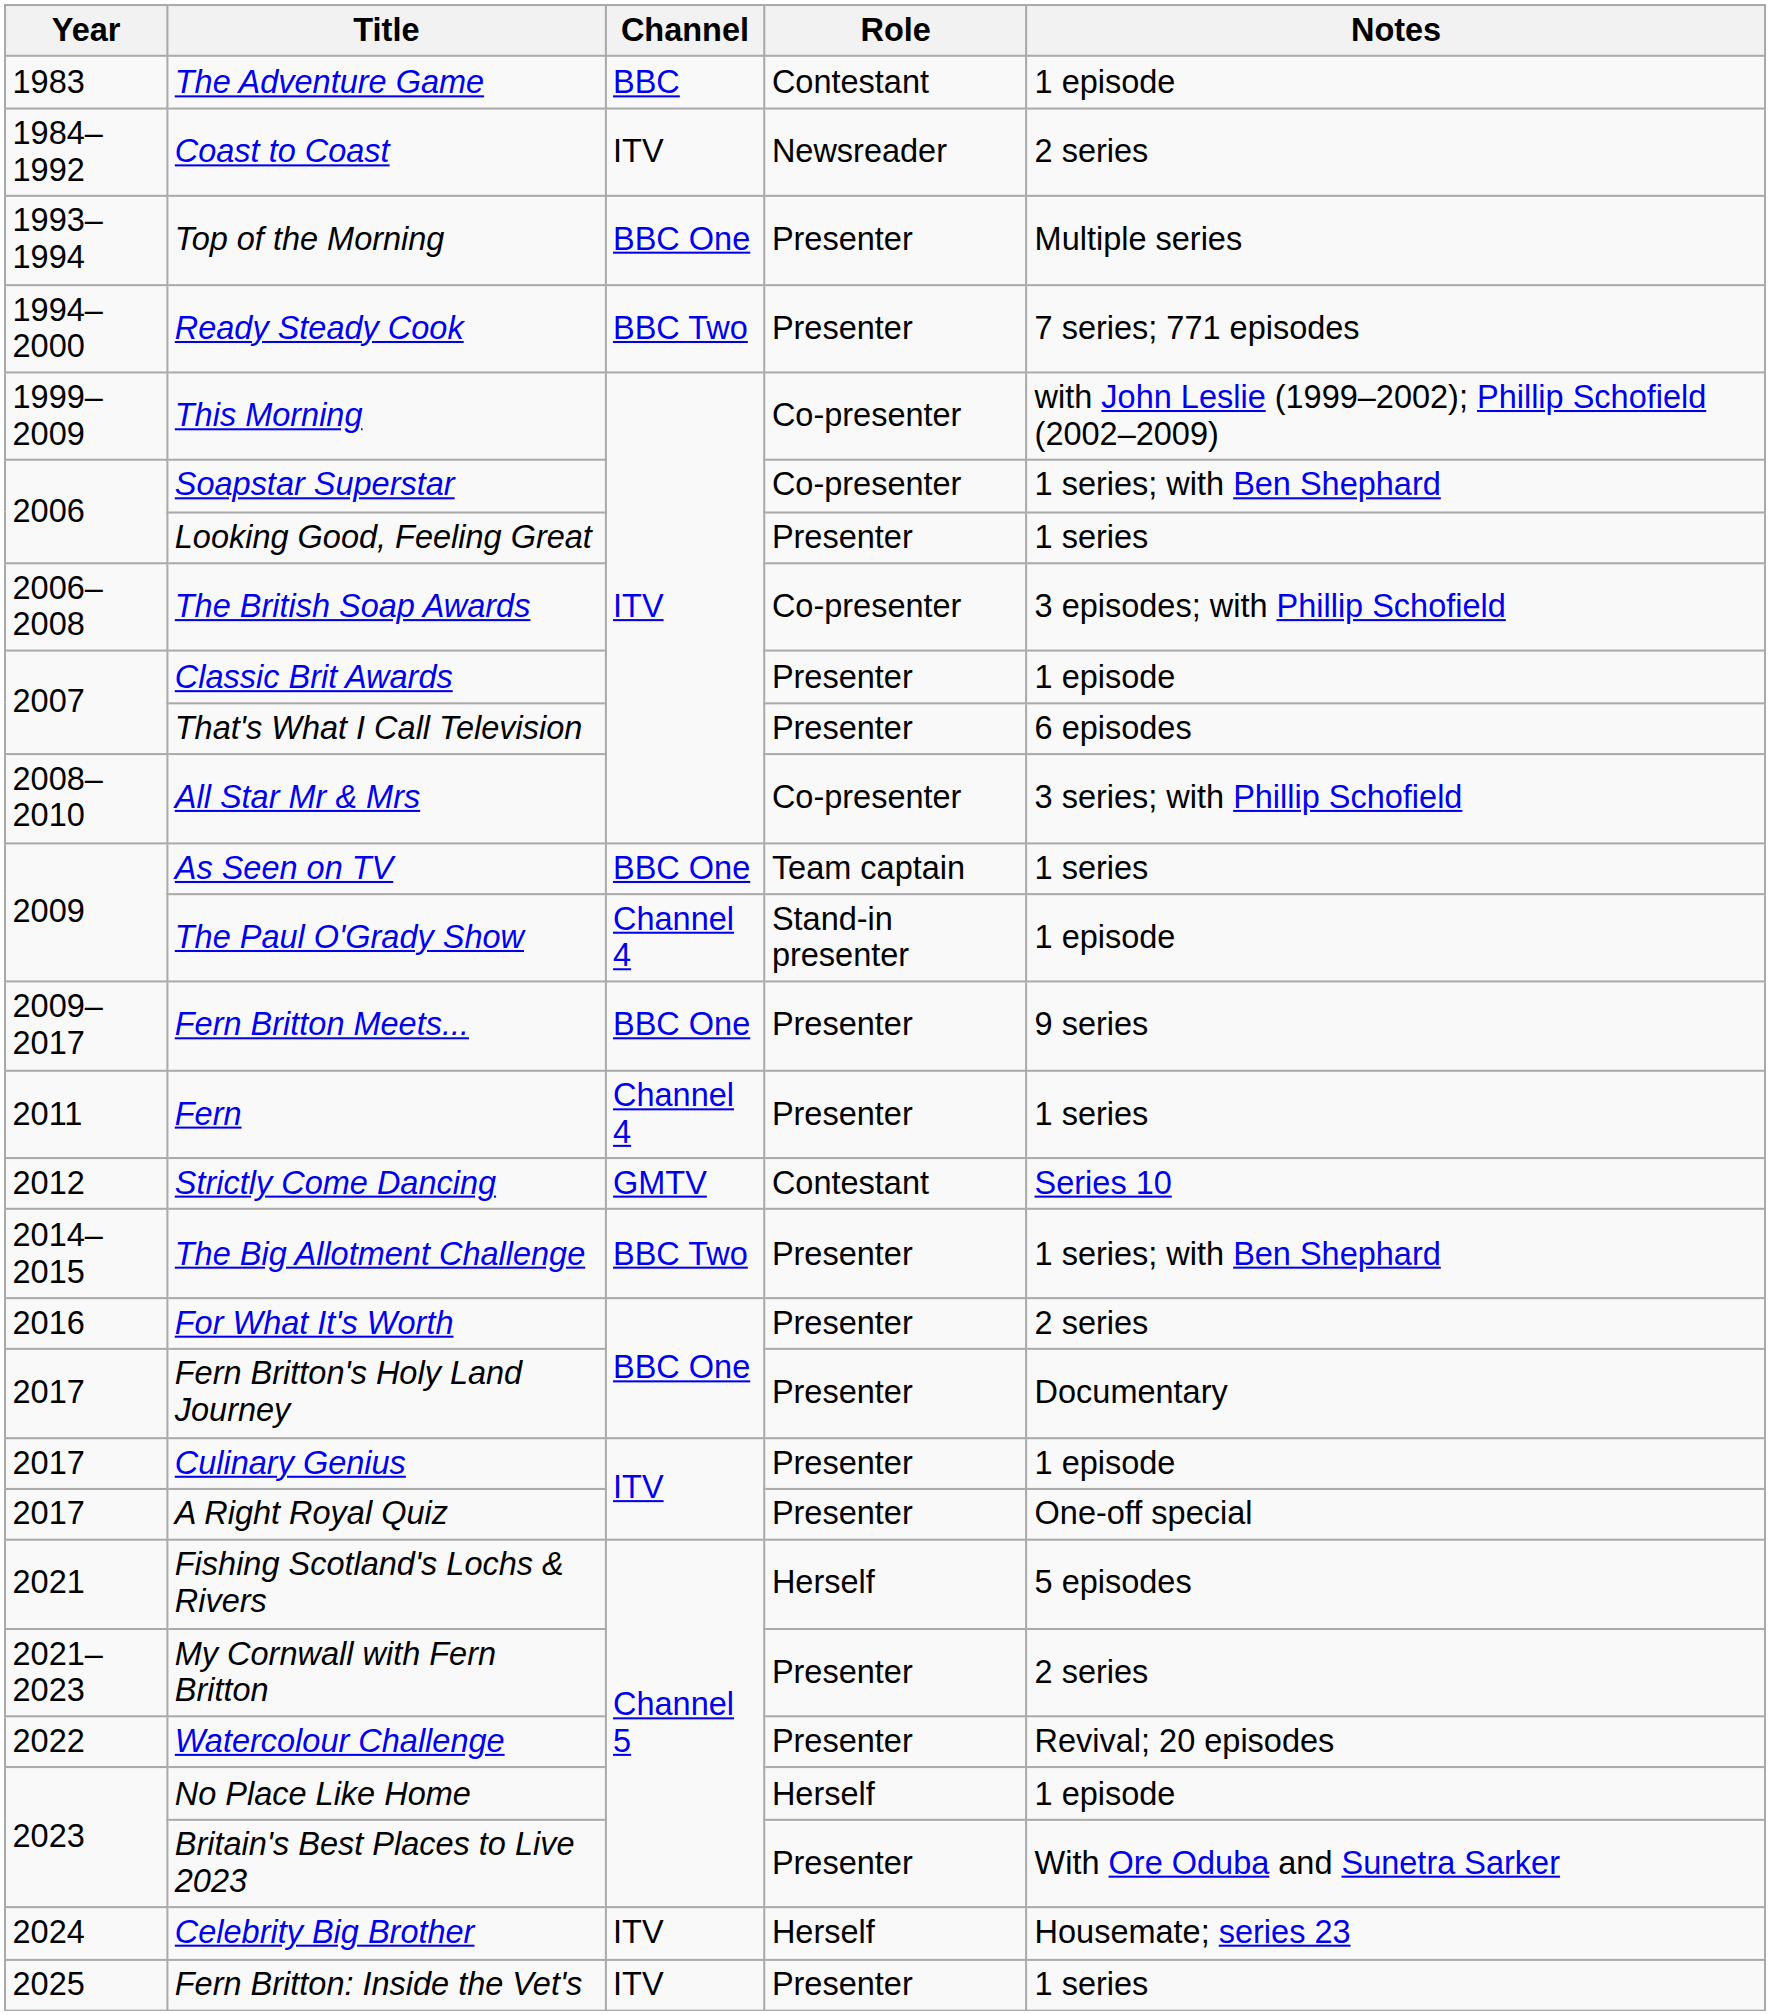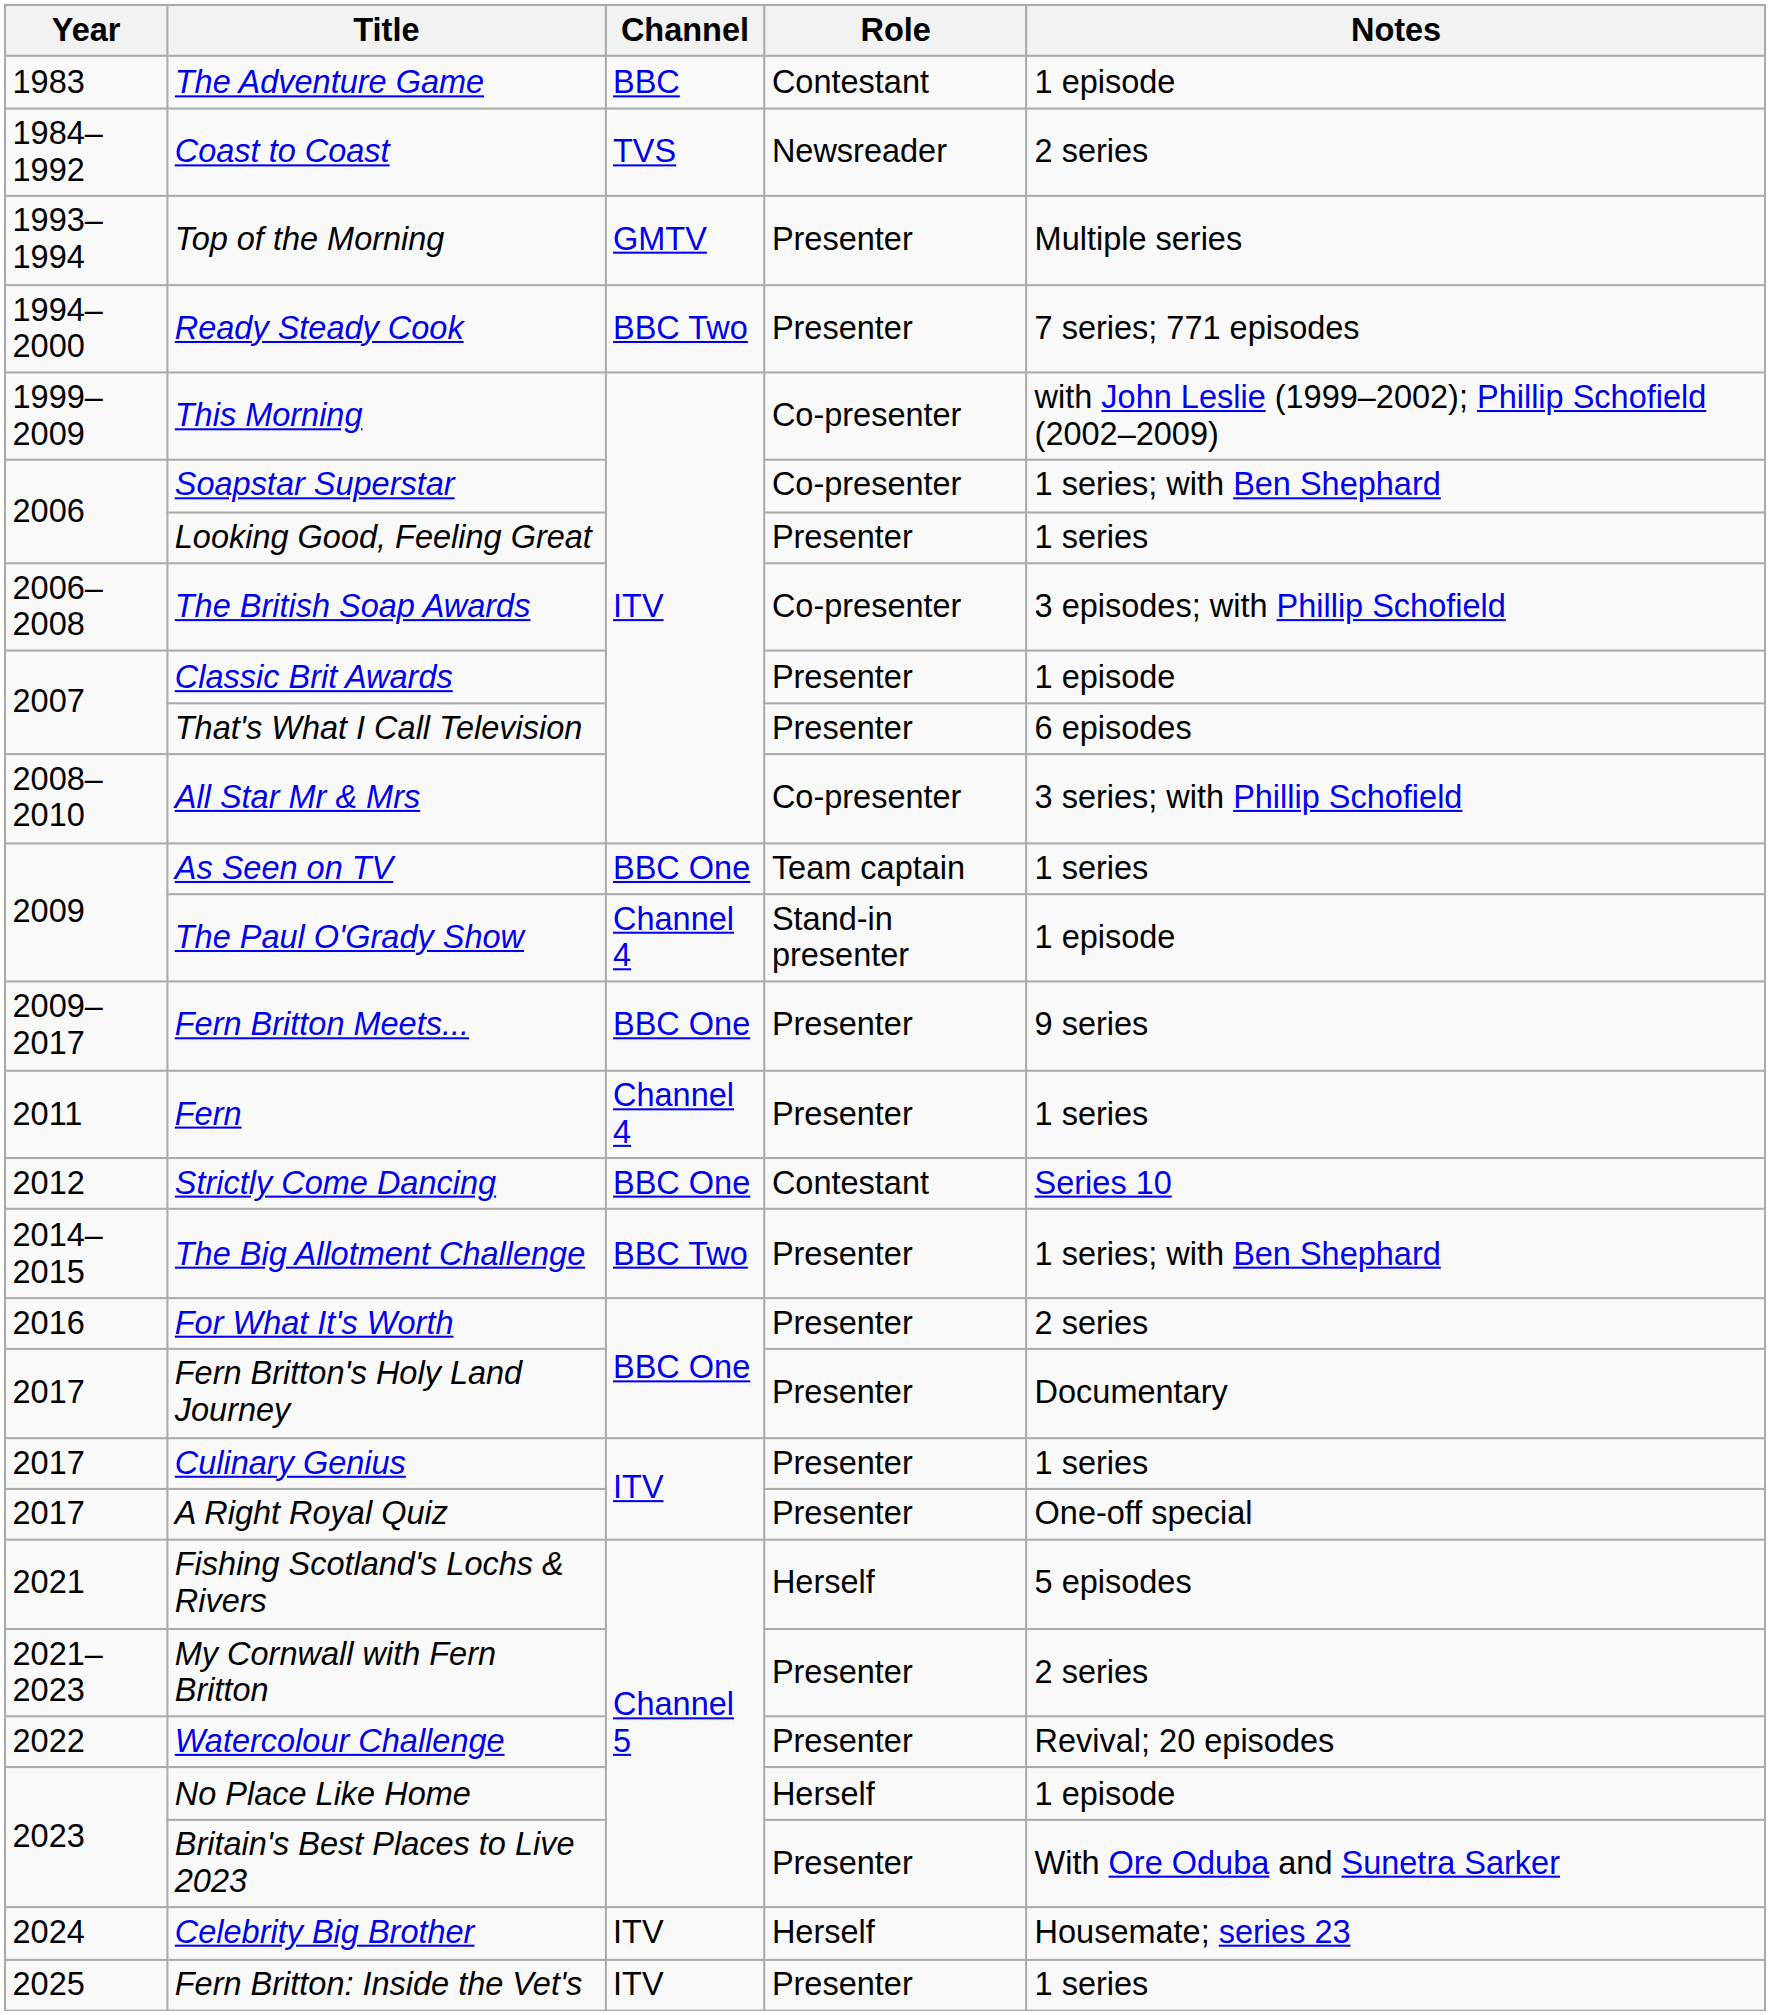 <table class="wikitable">
 <tr style="background:#b0c4de; text-align:center;">
 <th>Year</th>
 <th>Title</th>
 <th>Channel</th>
 <th>Role</th>
 <th>Notes</th>
 </tr>
 <tr>
 <td>1983</td>
 <td><em><a href='#'>The Adventure Game</a></em></td>
 <td><a href='#'>BBC</a></td>
 <td>Contestant</td>
 <td>1 episode</td>
 </tr>
 <tr>
 <td>1984–1992</td>
 <td><em><a href='#'>Coast to Coast</a></em></td>
-<td>ITV</td>
+<td><a href='#'>TVS</a></td>
 <td>Newsreader</td>
 <td>2 series</td>
 </tr>
 <tr>
 <td>1993–1994</td>
 <td><em>Top of the Morning</em></td>
-<td><a href='#'>BBC One</a></td>
+<td><a href='#'>GMTV</a></td>
 <td>Presenter</td>
 <td>Multiple series</td>
 </tr>
 <tr>
 <td>1994–2000</td>
 <td><em><a href='#'>Ready Steady Cook</a></em></td>
 <td><a href='#'>BBC Two</a></td>
 <td>Presenter</td>
 <td>7 series; 771 episodes</td>
 </tr>
 <tr>
 <td>1999–2009</td>
 <td><em><a href='#'>This Morning</a></em></td>
 <td rowspan="7"><a href='#'>ITV</a></td>
 <td>Co-presenter</td>
 <td>with <a href='#'>John Leslie</a> (1999–2002); <a href='#'>Phillip Schofield</a> (2002–2009)</td>
 </tr>
 <tr>
 <td rowspan=2>2006</td>
 <td><em><a href='#'>Soapstar Superstar</a></em></td>
 <td>Co-presenter</td>
 <td>1 series; with <a href='#'>Ben Shephard</a></td>
 </tr>
 <tr>
 <td><em>Looking Good, Feeling Great</em></td>
 <td>Presenter</td>
 <td>1 series</td>
 </tr>
 <tr>
 <td>2006–2008</td>
 <td><em><a href='#'>The British Soap Awards</a></em></td>
 <td>Co-presenter</td>
 <td>3 episodes; with <a href='#'>Phillip Schofield</a></td>
 </tr>
 <tr>
 <td rowspan=2>2007</td>
 <td><em><a href='#'>Classic Brit Awards</a></em></td>
 <td>Presenter</td>
 <td>1 episode</td>
 </tr>
 <tr>
 <td><em>That's What I Call Television</em></td>
 <td>Presenter</td>
 <td>6 episodes</td>
 </tr>
 <tr>
 <td>2008–2010</td>
 <td><em><a href='#'>All Star Mr & Mrs</a></em></td>
 <td>Co-presenter</td>
 <td>3 series; with <a href='#'>Phillip Schofield</a></td>
 </tr>
 <tr>
 <td rowspan=2>2009</td>
 <td><em><a href='#'>As Seen on TV</a></em></td>
 <td><a href='#'>BBC One</a></td>
 <td>Team captain</td>
 <td>1 series</td>
 </tr>
 <tr>
 <td><em><a href='#'>The Paul O'Grady Show</a></em></td>
 <td><a href='#'>Channel 4</a></td>
 <td>Stand-in presenter</td>
 <td>1 episode</td>
 </tr>
 <tr>
 <td>2009–2017</td>
 <td><em><a href='#'>Fern Britton Meets...</a></em></td>
 <td><a href='#'>BBC One</a></td>
 <td>Presenter</td>
 <td>9 series</td>
 </tr>
 <tr>
 <td>2011</td>
 <td><em><a href='#'>Fern</a></em></td>
 <td><a href='#'>Channel 4</a></td>
 <td>Presenter</td>
 <td>1 series</td>
 </tr>
 <tr>
 <td>2012</td>
 <td><em><a href='#'>Strictly Come Dancing</a></em></td>
-<td><a href='#'>GMTV</a></td>
+<td><a href='#'>BBC One</a></td>
 <td>Contestant</td>
 <td><a href='#'>Series 10</a></td>
 </tr>
 <tr>
 <td>2014–2015</td>
 <td><em><a href='#'>The Big Allotment Challenge</a></em></td>
 <td><a href='#'>BBC Two</a></td>
 <td>Presenter</td>
 <td>1 series; with <a href='#'>Ben Shephard</a></td>
 </tr>
 <tr>
 <td>2016</td>
 <td><em><a href='#'>For What It's Worth</a></em></td>
 <td rowspan=2><a href='#'>BBC One</a></td>
 <td>Presenter</td>
 <td>2 series</td>
 </tr>
 <tr>
 <td>2017</td>
 <td><em>Fern Britton's Holy Land Journey</em></td>
 <td>Presenter</td>
 <td>Documentary</td>
 </tr>
 <tr>
 <td>2017</td>
 <td><em><a href='#'>Culinary Genius</a></em></td>
 <td rowspan=2><a href='#'>ITV</a></td>
 <td>Presenter</td>
-<td>1 episode</td>
+<td>1 series</td>
 </tr>
 <tr>
 <td>2017</td>
 <td><em>A Right Royal Quiz</em></td>
 <td>Presenter</td>
 <td>One-off special</td>
 </tr>
 <tr>
 <td>2021</td>
 <td><em>Fishing Scotland's Lochs & Rivers</em></td>
 <td rowspan=5><a href='#'>Channel 5</a></td>
 <td>Herself</td>
 <td>5 episodes</td>
 </tr>
 <tr>
 <td>2021–2023</td>
 <td><em>My Cornwall with Fern Britton</em></td>
 <td>Presenter</td>
 <td>2 series</td>
 </tr>
 <tr>
 <td>2022</td>
 <td><em><a href='#'>Watercolour Challenge</a></em></td>
 <td>Presenter</td>
 <td>Revival; 20 episodes</td>
 </tr>
 <tr>
 <td rowspan=2>2023</td>
 <td><em>No Place Like Home</em></td>
 <td>Herself</td>
 <td>1 episode</td>
 </tr>
 <tr>
 <td><em>Britain's Best Places to Live 2023</em></td>
 <td>Presenter</td>
 <td>With <a href='#'>Ore Oduba</a> and <a href='#'>Sunetra Sarker</a></td>
 </tr>
 <tr>
 <td>2024</td>
 <td><em><a href='#'>Celebrity Big Brother</a></em></td>
 <td>ITV</td>
 <td>Herself</td>
 <td>Housemate; <a href='#'>series 23</a></td>
 </tr>
 <tr>
 <td>2025</td>
 <td><em>Fern Britton: Inside the Vet's</em></td>
 <td>ITV</td>
 <td>Presenter</td>
 <td>1 series</td>
 </tr>
 </table>
